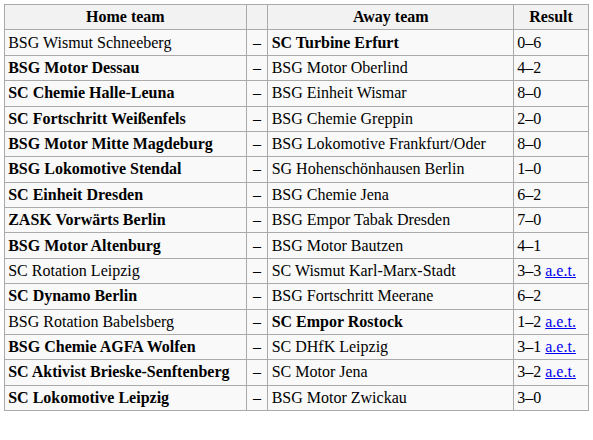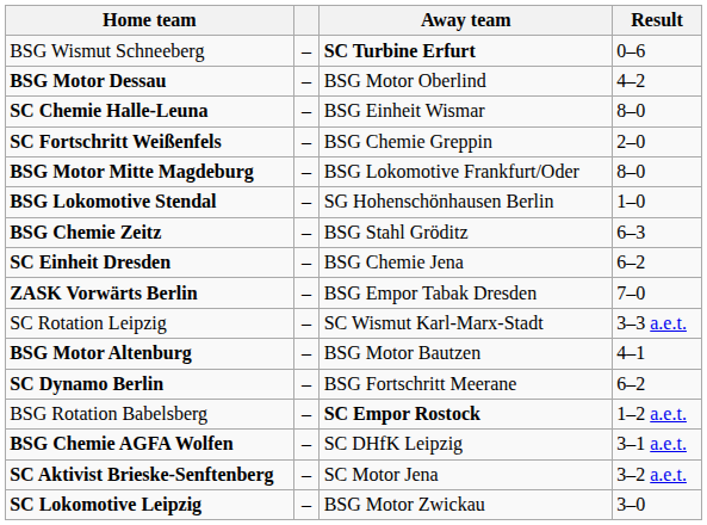 <table class="wikitable" style="width:585px;" border="1">
 <tr>
 <th style="width:250px;" align="left">Home team</th>
 <th style="width:15px;"></th>
 <th style="width:250px;" align="left">Away team</th>
 <th style="width:70px;" align="center;">Result</th>
 </tr>
 <tr>
 <td>BSG Wismut Schneeberg</td>
 <td align="center">–</td>
 <td><strong>SC Turbine Erfurt</strong></td>
 <td>0–6</td>
 </tr>
 <tr>
 <td><strong>BSG Motor Dessau</strong></td>
 <td align="center">–</td>
 <td>BSG Motor Oberlind</td>
 <td>4–2</td>
 </tr>
 <tr>
 <td><strong>SC Chemie Halle-Leuna</strong></td>
 <td align="center">–</td>
 <td>BSG Einheit Wismar</td>
 <td>8–0</td>
 </tr>
 <tr>
 <td><strong>SC Fortschritt Weißenfels</strong></td>
 <td align="center">–</td>
 <td>BSG Chemie Greppin</td>
 <td>2–0</td>
 </tr>
 <tr>
 <td><strong>BSG Motor Mitte Magdeburg</strong></td>
 <td align="center">–</td>
 <td>BSG Lokomotive Frankfurt/Oder</td>
 <td>8–0</td>
 </tr>
 <tr>
 <td><strong>BSG Lokomotive Stendal</strong></td>
 <td align="center">–</td>
 <td>SG Hohenschönhausen Berlin</td>
 <td>1–0</td>
 </tr>
 <tr>
+<td><strong>BSG Chemie Zeitz</strong></td>
+<td align="center">–</td>
+<td>BSG Stahl Gröditz</td>
+<td>6–3</td>
+</tr>
+<tr>
 <td><strong>SC Einheit Dresden</strong></td>
 <td align="center">–</td>
 <td>BSG Chemie Jena</td>
 <td>6–2</td>
 </tr>
 <tr>
 <td><strong>ZASK Vorwärts Berlin</strong></td>
 <td align="center">–</td>
 <td>BSG Empor Tabak Dresden</td>
 <td>7–0</td>
 </tr>
 <tr>
+<td>SC Rotation Leipzig</td>
+<td align="center">–</td>
+<td>SC Wismut Karl-Marx-Stadt</td>
+<td>3–3 <a href='#'>a.e.t.</a></td>
+</tr>
+<tr>
 <td><strong>BSG Motor Altenburg</strong></td>
 <td align="center">–</td>
 <td>BSG Motor Bautzen</td>
 <td>4–1</td>
-</tr>
-<tr>
-<td>SC Rotation Leipzig</td>
-<td align="center">–</td>
-<td>SC Wismut Karl-Marx-Stadt</td>
-<td>3–3 <a href='#'>a.e.t.</a></td>
 </tr>
 <tr>
 <td><strong>SC Dynamo Berlin</strong></td>
 <td align="center">–</td>
 <td>BSG Fortschritt Meerane</td>
 <td>6–2</td>
 </tr>
 <tr>
 <td>BSG Rotation Babelsberg</td>
 <td align="center">–</td>
 <td><strong>SC Empor Rostock</strong></td>
 <td>1–2 <a href='#'>a.e.t.</a></td>
 </tr>
 <tr>
 <td><strong>BSG Chemie AGFA Wolfen</strong></td>
 <td align="center">–</td>
 <td>SC DHfK Leipzig</td>
 <td>3–1 <a href='#'>a.e.t.</a></td>
 </tr>
 <tr>
 <td><strong>SC Aktivist Brieske-Senftenberg</strong></td>
 <td align="center">–</td>
 <td>SC Motor Jena</td>
 <td>3–2 <a href='#'>a.e.t.</a></td>
 </tr>
 <tr>
 <td><strong>SC Lokomotive Leipzig</strong></td>
 <td align="center">–</td>
 <td>BSG Motor Zwickau</td>
 <td>3–0</td>
 </tr>
 </table>
